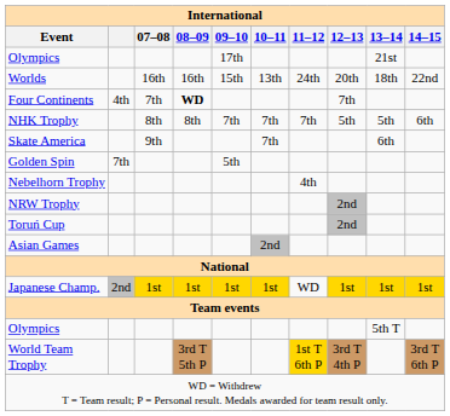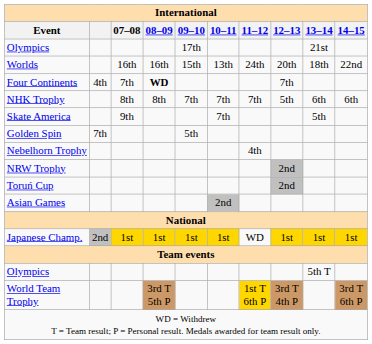 <table class="wikitable" style="text-align:center">
 <tr>
 <th style="background-color: #ffdead; " colspan=10 align=center>International</th>
 </tr>
 <tr>
 <th>Event</th>
 <th></th>
 <th>07–08</th>
 <th><a href='#'>08–09</a></th>
 <th><a href='#'>09–10</a></th>
 <th><a href='#'>10–11</a></th>
 <th><a href='#'>11–12</a></th>
 <th><a href='#'>12–13</a></th>
 <th><a href='#'>13–14</a></th>
 <th><a href='#'>14–15</a></th>
 </tr>
 <tr>
 <td align=left><a href='#'>Olympics</a></td>
 <td></td>
 <td></td>
 <td></td>
 <td>17th</td>
 <td></td>
 <td></td>
 <td></td>
 <td>21st</td>
 <td></td>
 </tr>
 <tr>
 <td align=left><a href='#'>Worlds</a></td>
 <td></td>
 <td>16th</td>
 <td>16th</td>
 <td>15th</td>
 <td>13th</td>
 <td>24th</td>
 <td>20th</td>
 <td>18th</td>
 <td>22nd</td>
 </tr>
 <tr>
 <td align=left><a href='#'>Four Continents</a></td>
 <td>4th</td>
 <td>7th</td>
 <td><strong>WD</strong></td>
 <td></td>
 <td></td>
 <td></td>
 <td>7th</td>
 <td></td>
 <td></td>
 </tr>
 <tr>
 <td align=left> <a href='#'>NHK Trophy</a></td>
 <td></td>
 <td>8th</td>
 <td>8th</td>
 <td>7th</td>
 <td>7th</td>
 <td>7th</td>
 <td>5th</td>
-<td>5th</td>
+<td>6th</td>
 <td>6th</td>
 </tr>
 <tr>
 <td align=left> <a href='#'>Skate America</a></td>
 <td></td>
 <td>9th</td>
 <td></td>
 <td></td>
 <td>7th</td>
 <td></td>
 <td></td>
-<td>6th</td>
+<td>5th</td>
 <td></td>
 </tr>
 <tr>
 <td align=left><a href='#'>Golden Spin</a></td>
 <td>7th</td>
 <td></td>
 <td></td>
 <td>5th</td>
 <td></td>
 <td></td>
 <td></td>
 <td></td>
 <td></td>
 </tr>
 <tr>
 <td align=left><a href='#'>Nebelhorn Trophy</a></td>
 <td></td>
 <td></td>
 <td></td>
 <td></td>
 <td></td>
 <td>4th</td>
 <td></td>
 <td></td>
 <td></td>
 </tr>
 <tr>
 <td align=left><a href='#'>NRW Trophy</a></td>
 <td></td>
 <td></td>
 <td></td>
 <td></td>
 <td></td>
 <td></td>
 <td bgcolor=silver>2nd</td>
 <td></td>
 <td></td>
 </tr>
 <tr>
 <td align=left><a href='#'>Toruń Cup</a></td>
 <td></td>
 <td></td>
 <td></td>
 <td></td>
 <td></td>
 <td></td>
 <td bgcolor=silver>2nd</td>
 <td></td>
 <td></td>
 </tr>
 <tr>
 <td align=left><a href='#'>Asian Games</a></td>
 <td></td>
 <td></td>
 <td></td>
 <td></td>
 <td bgcolor=silver>2nd</td>
 <td></td>
 <td></td>
 <td></td>
 <td></td>
 </tr>
 <tr>
 <th style="background-color: #ffdead; " colspan=10 align=center>National</th>
 </tr>
 <tr>
 <td align=left><a href='#'>Japanese Champ.</a></td>
 <td bgcolor=silver>2nd</td>
 <td bgcolor=gold>1st</td>
 <td bgcolor=gold>1st</td>
 <td bgcolor=gold>1st</td>
 <td bgcolor=gold>1st</td>
 <td>WD</td>
 <td bgcolor=gold>1st</td>
 <td bgcolor=gold>1st</td>
 <td bgcolor=gold>1st</td>
 </tr>
 <tr>
 <th style="background-color: #ffdead; " colspan=10 align=center>Team events</th>
 </tr>
 <tr>
 <td align=left><a href='#'>Olympics</a></td>
 <td></td>
 <td></td>
 <td></td>
 <td></td>
 <td></td>
 <td></td>
 <td></td>
 <td>5th T</td>
 <td></td>
 </tr>
 <tr>
 <td align=left><a href='#'>World Team<br>Trophy</a></td>
 <td></td>
 <td></td>
 <td bgcolor=cc9966>3rd T <br>5th P</td>
 <td></td>
 <td></td>
 <td bgcolor=gold>1st T <br> 6th P</td>
 <td bgcolor=cc9966>3rd T <br>4th P</td>
 <td></td>
 <td bgcolor=cc9966>3rd T <br>6th P</td>
 </tr>
 <tr>
 <td colspan=10 align=center><small> WD = Withdrew <br> T = Team result; P = Personal result. Medals awarded for team result only. </small></td>
 </tr>
 </table>
